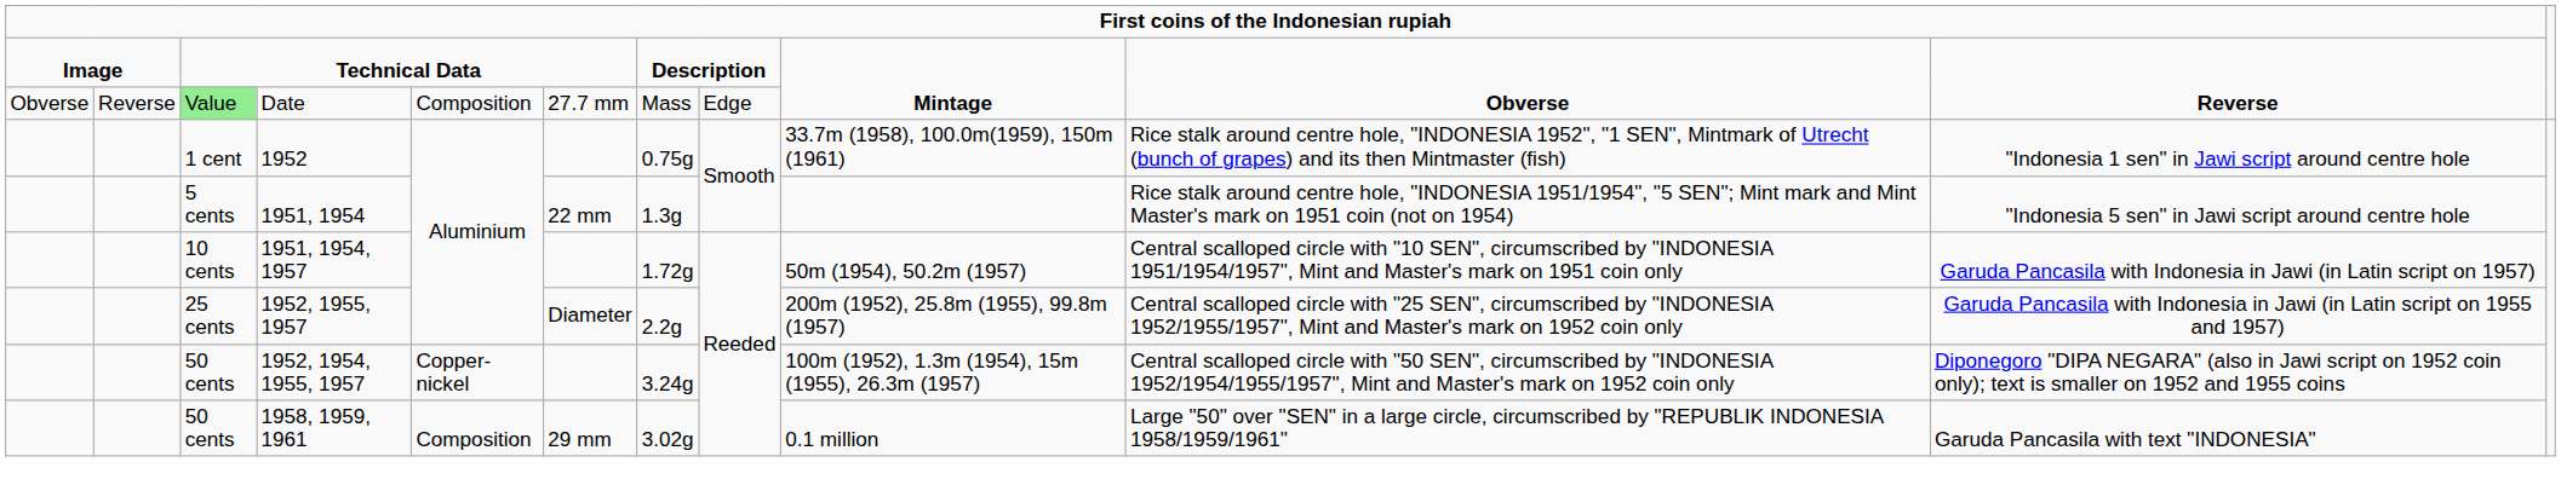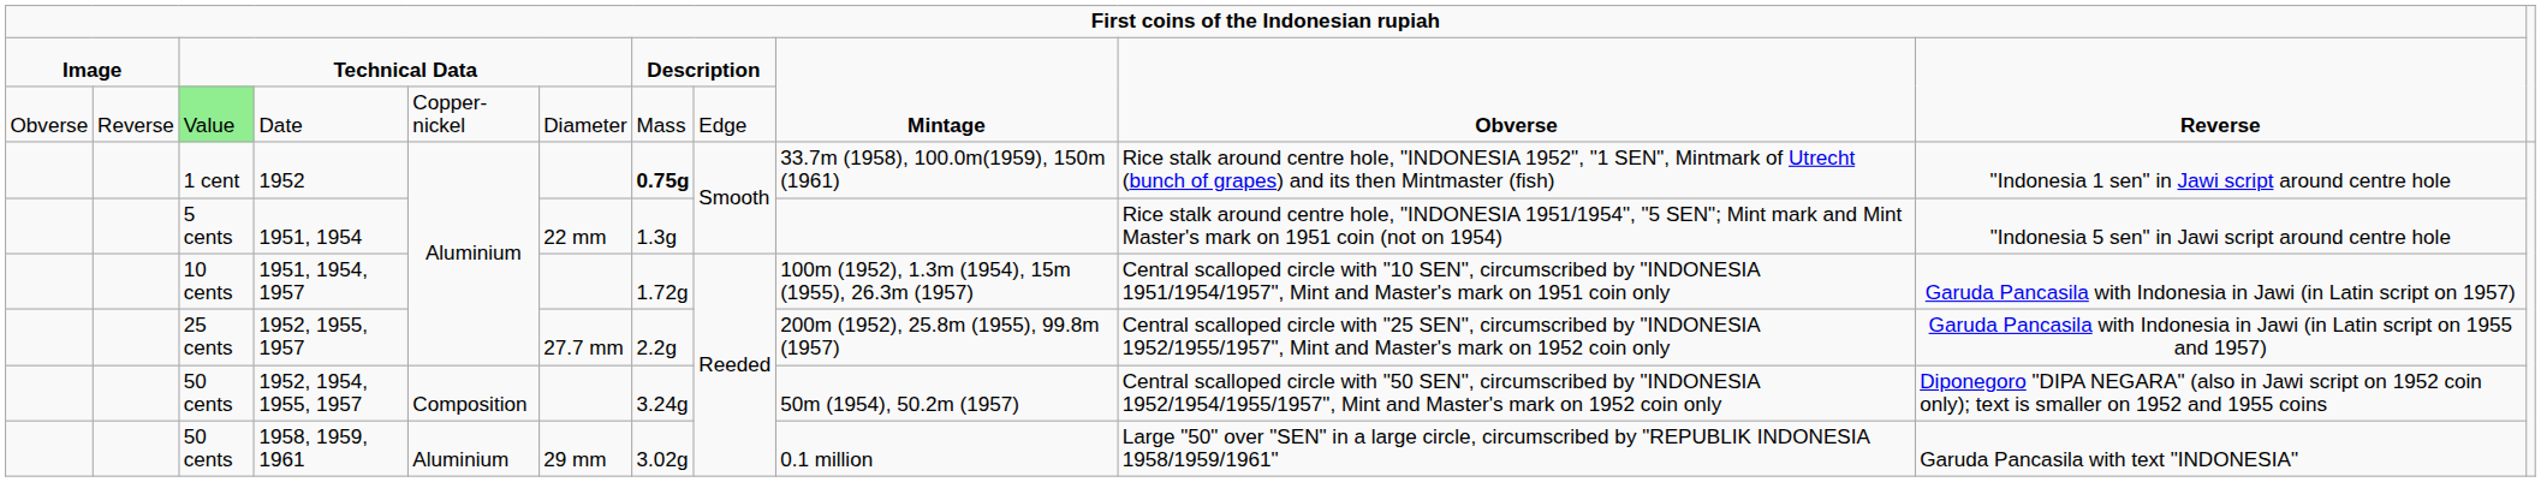 <table class="wikitable" >
 <tr style="text-align:center; font-weight:bold; vertical-align:bottom;">
 <td colspan="11">First coins of the Indonesian rupiah</td>
 <td rowspan="3"></td>
 </tr>
 <tr style="text-align:center; font-weight:bold; vertical-align:bottom;">
 <td colspan="2" height="30">Image</td>
 <td colspan="4">Technical Data</td>
 <td colspan="2">Description</td>
 <td rowspan="2" align="center">Mintage</td>
 <td rowspan="2" align="center">Obverse</td>
 <td rowspan="2" align="center">Reverse</td>
 </tr>
 <tr valign="bottom">
 <td height="15">Obverse</td>
 <td>Reverse</td>
 <td style="background: lightgreen;">Value</td>
 <td>Date</td>
-<td>Composition</td>
-<td valign="bottom">27.7 mm</td>
+<td>Copper-nickel</td>
+<td>Diameter</td>
 <td>Mass</td>
 <td>Edge</td>
 </tr>
 <tr>
 <td height="15"  valign="bottom"> </td>
 <td valign="bottom"> </td>
 <td valign="bottom">1 cent</td>
 <td valign="bottom">1952</td>
 <td rowspan="4" align="center">Aluminium</td>
 <td valign="bottom"> </td>
-<td valign="bottom">0.75g</td>
+<td valign="bottom"><strong>0.75g</strong></td>
 <td rowspan=2>Smooth</td>
 <td>33.7m (1958), 100.0m(1959), 150m (1961)</td>
 <td valign="bottom">Rice stalk around centre hole, "INDONESIA 1952", "1 SEN", Mintmark of <a href='#'>Utrecht</a> (<a href='#'>bunch of grapes</a>) and its then Mintmaster (fish)</td>
 <td align="center" valign="bottom">"Indonesia 1 sen" in <a href='#'>Jawi script</a> around centre hole</td>
 </tr>
 <tr>
 <td height="15"  valign="bottom"> </td>
 <td valign="bottom"> </td>
 <td valign="bottom">5 cents</td>
 <td valign="bottom">1951, 1954</td>
 <td valign="bottom">22 mm</td>
 <td valign="bottom">1.3g</td>
 <td valign="bottom"> </td>
 <td valign="bottom">Rice stalk around centre hole, "INDONESIA 1951/1954", "5 SEN"; Mint mark and Mint Master's mark on 1951 coin (not on 1954)</td>
 <td align="center" valign="bottom">"Indonesia 5 sen" in Jawi script around centre hole</td>
 </tr>
 <tr>
 <td height="15"  valign="bottom"> </td>
 <td valign="bottom"> </td>
 <td valign="bottom">10 cents</td>
 <td valign="bottom">1951, 1954, 1957</td>
 <td valign="bottom"> </td>
 <td valign="bottom">1.72g</td>
 <td valign="center" rowspan = 4>Reeded</td>
-<td valign="bottom">50m (1954), 50.2m (1957)</td>
+<td>100m (1952), 1.3m (1954), 15m (1955), 26.3m (1957)</td>
 <td valign="bottom">Central scalloped circle with "10 SEN", circumscribed by "INDONESIA 1951/1954/1957", Mint and Master's mark on 1951 coin only</td>
 <td align="center" valign="bottom"><a href='#'>Garuda Pancasila</a> with Indonesia in Jawi (in Latin script on 1957)</td>
 </tr>
 <tr>
 <td height="15"  valign="bottom"> </td>
 <td valign="bottom"> </td>
 <td valign="bottom">25 cents</td>
 <td valign="bottom">1952, 1955, 1957</td>
-<td>Diameter</td>
+<td valign="bottom">27.7 mm</td>
 <td valign="bottom">2.2g</td>
 <td valign="bottom">200m (1952), 25.8m (1955), 99.8m (1957)</td>
 <td valign="bottom">Central scalloped circle with "25 SEN", circumscribed by "INDONESIA 1952/1955/1957", Mint and Master's mark on 1952 coin only</td>
 <td align="center" valign="bottom"><a href='#'>Garuda Pancasila</a> with Indonesia in Jawi (in Latin script on 1955 and 1957)</td>
 </tr>
 <tr valign="bottom">
 <td height="15"> </td>
 <td> </td>
 <td>50 cents</td>
 <td>1952, 1954, 1955, 1957</td>
-<td>Copper-nickel</td>
+<td>Composition</td>
 <td valign="bottom"> </td>
 <td valign="bottom">3.24g</td>
-<td>100m (1952), 1.3m (1954), 15m (1955), 26.3m (1957)</td>
+<td valign="bottom">50m (1954), 50.2m (1957)</td>
 <td>Central scalloped circle with "50 SEN", circumscribed by "INDONESIA 1952/1954/1955/1957", Mint and Master's mark on 1952 coin only</td>
 <td><a href='#'>Diponegoro</a> "DIPA NEGARA" (also in Jawi script on 1952 coin only); text is smaller on 1952 and 1955 coins</td>
 </tr>
 <tr valign="bottom">
 <td height="15"> </td>
 <td> </td>
 <td>50 cents</td>
 <td>1958, 1959, 1961</td>
-<td>Composition</td>
+<td>Aluminium</td>
 <td valign="bottom">29 mm</td>
 <td valign="bottom">3.02g</td>
 <td valign="bottom">0.1 million</td>
 <td>Large "50" over "SEN" in a large circle, circumscribed by "REPUBLIK INDONESIA 1958/1959/1961"</td>
 <td>Garuda Pancasila with text "INDONESIA"</td>
 </tr>
 </table>
